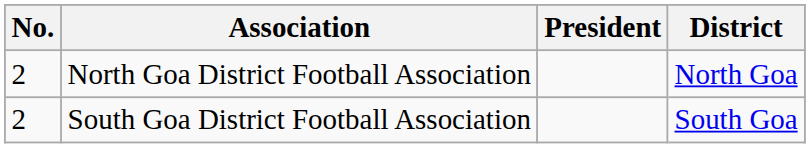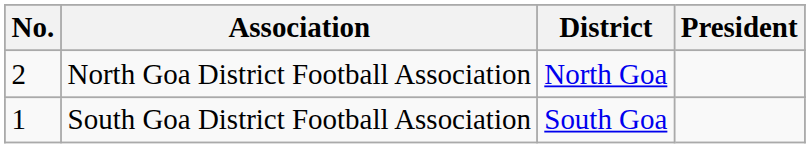 <table class="wikitable sortable">
 <tr>
 <th>No.</th>
 <th>Association</th>
+<th>District</th>
 <th>President</th>
-<th>District</th>
 </tr>
 <tr>
 <td>2</td>
 <td>North Goa District Football Association</td>
+<td><a href='#'>North Goa</a></td>
 <td></td>
-<td><a href='#'>North Goa</a></td>
 </tr>
 <tr>
-<td>2</td>
+<td>1</td>
 <td>South Goa District Football Association</td>
+<td><a href='#'>South Goa</a></td>
 <td></td>
-<td><a href='#'>South Goa</a></td>
 </tr>
 </table>
